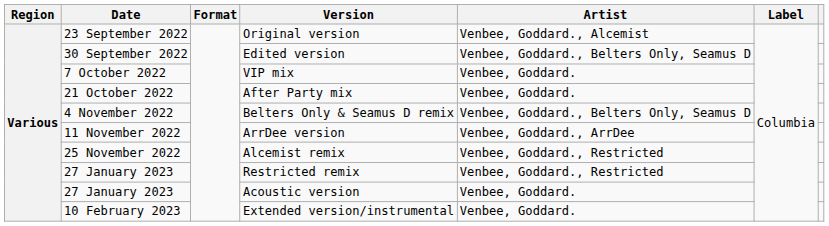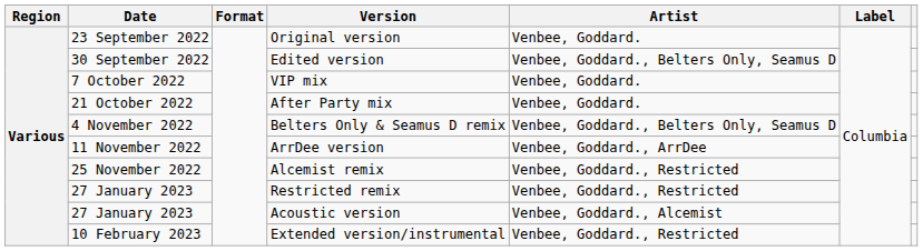 <table class="wikitable plainrowheaders">
 <tr>
 <th scope="col">Region</th>
 <th scope="col">Date</th>
 <th scope="col">Format</th>
 <th scope="col">Version</th>
 <th scope="col">Artist</th>
 <th scope="col">Label</th>
 <th scope="col"></th>
 </tr>
 <tr>
 <th rowspan="10" scope="row">Various</th>
 <td>23 September 2022</td>
 <td rowspan="10"></td>
 <td>Original version</td>
-<td>Venbee, Goddard., Alcemist</td>
+<td>Venbee, Goddard.</td>
 <td rowspan="10">Columbia</td>
 <td></td>
 </tr>
 <tr>
 <td>30 September 2022</td>
 <td>Edited version</td>
 <td>Venbee, Goddard., Belters Only, Seamus D</td>
 <td></td>
 </tr>
 <tr>
 <td>7 October 2022</td>
 <td>VIP mix</td>
 <td>Venbee, Goddard.</td>
 <td></td>
 </tr>
 <tr>
 <td>21 October 2022</td>
 <td>After Party mix</td>
 <td>Venbee, Goddard.</td>
 <td></td>
 </tr>
 <tr>
 <td>4 November 2022</td>
 <td>Belters Only & Seamus D remix</td>
 <td>Venbee, Goddard., Belters Only, Seamus D</td>
 <td></td>
 </tr>
 <tr>
 <td>11 November 2022</td>
 <td>ArrDee version</td>
 <td>Venbee, Goddard., ArrDee</td>
 <td></td>
 </tr>
 <tr>
 <td>25 November 2022</td>
 <td>Alcemist remix</td>
 <td>Venbee, Goddard., Restricted</td>
 <td></td>
 </tr>
 <tr>
 <td>27 January 2023</td>
 <td>Restricted remix</td>
 <td>Venbee, Goddard., Restricted</td>
 <td></td>
 </tr>
 <tr>
 <td>27 January 2023</td>
 <td>Acoustic version</td>
-<td>Venbee, Goddard.</td>
+<td>Venbee, Goddard., Alcemist</td>
 <td></td>
 </tr>
 <tr>
 <td>10 February 2023</td>
 <td>Extended version/instrumental</td>
-<td>Venbee, Goddard.</td>
+<td>Venbee, Goddard., Restricted</td>
 <td></td>
 </tr>
 </table>
